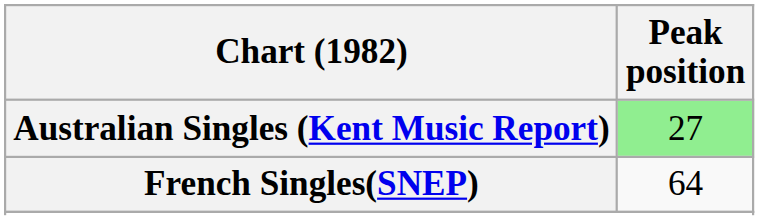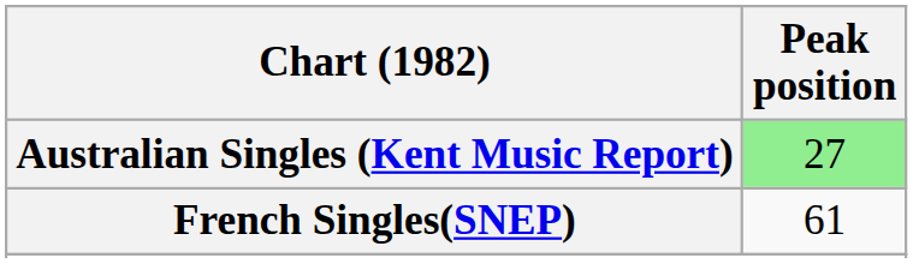 <table class="wikitable sortable plainrowheaders" style="text-align:center">
 <tr>
 <th>Chart (1982)</th>
 <th>Peak<br>position</th>
 </tr>
 <tr>
 <th scope="row">Australian Singles (<a href='#'>Kent Music Report</a>)</th>
 <td align="center" style="background: lightgreen;">27</td>
 </tr>
 <tr>
 <th scope="row">French Singles(<a href='#'>SNEP</a>)</th>
-<td align="center">64</td>
+<td align="center">61</td>
 </tr>
 <tr>
 </tr>
 <tr>
 </tr>
 <tr>
 </tr>
 </table>
